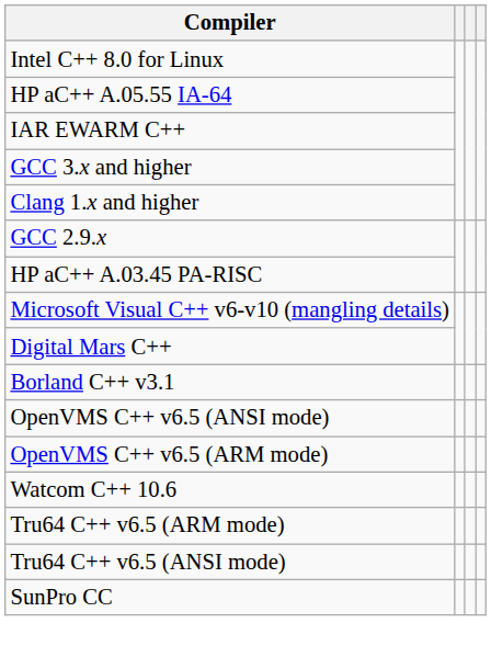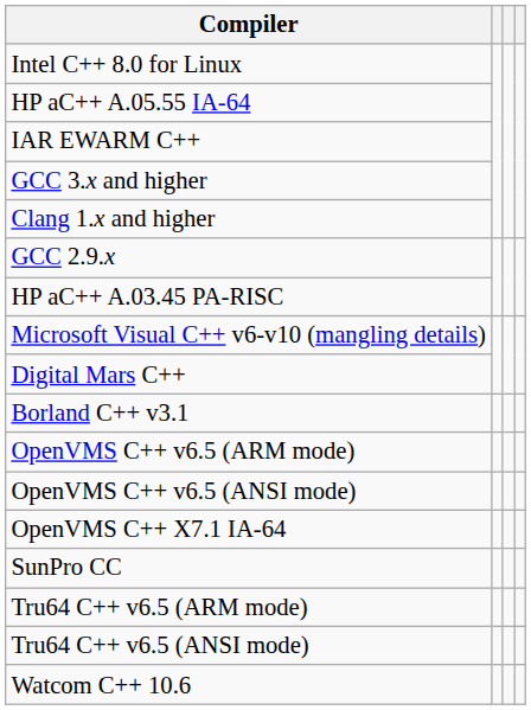 <table class="wikitable">
 <tr>
 <th>Compiler</th>
 <th></th>
 <th></th>
 <th></th>
 </tr>
 <tr>
 <td>Intel C++ 8.0 for Linux</td>
 <td rowspan=5></td>
 <td rowspan=5></td>
 <td rowspan=5></td>
 </tr>
 <tr>
 <td>HP aC++ A.05.55 <a href='#'>IA-64</a></td>
 </tr>
 <tr>
 <td>IAR EWARM C++</td>
 </tr>
 <tr>
 <td><a href='#'>GCC</a> 3.<em>x</em> and higher</td>
 </tr>
 <tr>
 <td><a href='#'>Clang</a>  1.<em>x</em> and higher</td>
 </tr>
 <tr>
 <td><a href='#'>GCC</a> 2.9.<em>x</em></td>
 <td rowspan=2></td>
 <td rowspan=2></td>
 <td rowspan=2></td>
 </tr>
 <tr>
 <td>HP aC++ A.03.45 PA-RISC</td>
 </tr>
 <tr>
 <td><a href='#'>Microsoft Visual C++</a> v6-v10 (<a href='#'>mangling details</a>)</td>
 <td rowspan=2></td>
 <td rowspan=2></td>
 <td rowspan=2></td>
 </tr>
 <tr>
 <td><a href='#'>Digital Mars</a> C++</td>
 </tr>
 <tr>
 <td><a href='#'>Borland</a> C++ v3.1</td>
 <td></td>
 <td></td>
 <td></td>
 </tr>
 <tr>
+<td><a href='#'>OpenVMS</a> C++ v6.5 (ARM mode)</td>
+<td></td>
+<td></td>
+<td></td>
+</tr>
+<tr>
 <td>OpenVMS C++ v6.5 (ANSI mode)</td>
 <td></td>
 <td></td>
 <td></td>
 </tr>
 <tr>
-<td><a href='#'>OpenVMS</a> C++ v6.5 (ARM mode)</td>
+<td>OpenVMS C++ X7.1 IA-64</td>
 <td></td>
 <td></td>
 <td></td>
 </tr>
 <tr>
-<td>Watcom C++ 10.6</td>
+<td>SunPro CC</td>
 <td></td>
 <td></td>
 <td></td>
 </tr>
 <tr>
 <td>Tru64 C++ v6.5 (ARM mode)</td>
 <td></td>
 <td></td>
 <td></td>
 </tr>
 <tr>
 <td>Tru64 C++ v6.5 (ANSI mode)</td>
 <td></td>
 <td></td>
 <td></td>
 </tr>
 <tr>
-<td>SunPro CC</td>
+<td>Watcom C++ 10.6</td>
 <td></td>
 <td></td>
 <td></td>
 </tr>
 </table>
